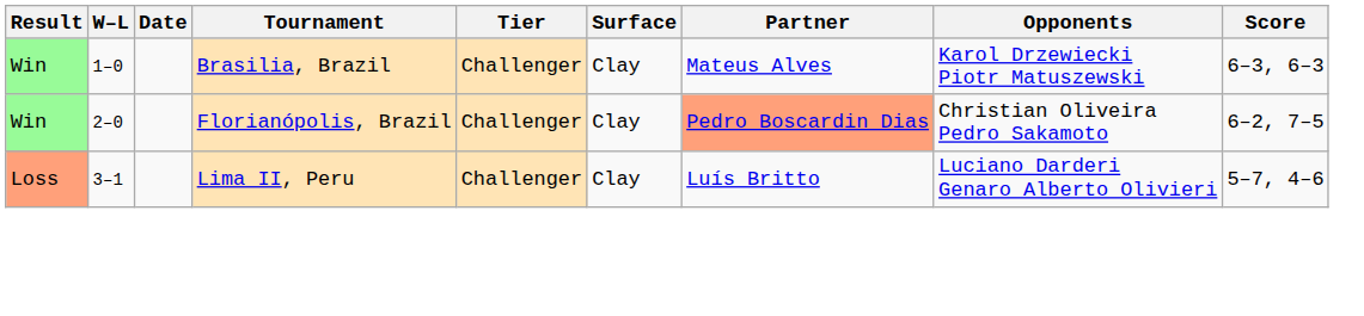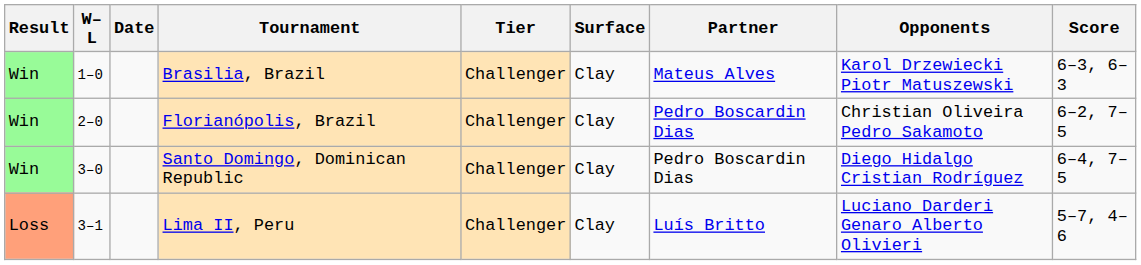 <table class="sortable wikitable">
 <tr>
 <th>Result</th>
 <th class="unsortable">W–L</th>
 <th>Date</th>
 <th>Tournament</th>
 <th>Tier</th>
 <th>Surface</th>
 <th>Partner</th>
 <th>Opponents</th>
 <th class="unsortable">Score</th>
 </tr>
 <tr>
 <td bgcolor=98FB98>Win</td>
 <td><small>1–0</small></td>
 <td><a href='#'></a></td>
 <td style="background:moccasin;"><a href='#'>Brasilia</a>, Brazil</td>
 <td style="background:moccasin;">Challenger</td>
 <td>Clay</td>
 <td> <a href='#'>Mateus Alves</a></td>
 <td> <a href='#'>Karol Drzewiecki</a><br> <a href='#'>Piotr Matuszewski</a></td>
 <td>6–3, 6–3</td>
 </tr>
 <tr>
 <td bgcolor=98FB98>Win</td>
 <td><small>2–0</small></td>
 <td><a href='#'></a></td>
 <td style="background:moccasin;"><a href='#'>Florianópolis</a>, Brazil</td>
 <td style="background:moccasin;">Challenger</td>
 <td>Clay</td>
-<td style="background: lightsalmon;"> <a href='#'>Pedro Boscardin Dias</a></td>
+<td> <a href='#'>Pedro Boscardin Dias</a></td>
 <td> Christian Oliveira<br> <a href='#'>Pedro Sakamoto</a></td>
 <td>6–2, 7–5</td>
+</tr>
+<tr>
+<td bgcolor=98FB98>Win</td>
+<td><small>3–0</small></td>
+<td><a href='#'></a></td>
+<td style="background:moccasin;"><a href='#'>Santo Domingo</a>, Dominican Republic</td>
+<td style="background:moccasin;">Challenger</td>
+<td>Clay</td>
+<td> Pedro Boscardin Dias</td>
+<td> <a href='#'>Diego Hidalgo</a><br> <a href='#'>Cristian Rodríguez</a></td>
+<td>6–4, 7–5</td>
 </tr>
 <tr>
 <td bgcolor=FFA07A>Loss</td>
 <td><small>3–1</small></td>
 <td><a href='#'></a></td>
 <td style="background:moccasin;"><a href='#'>Lima II</a>, Peru</td>
 <td style="background:moccasin;">Challenger</td>
 <td>Clay</td>
 <td> <a href='#'>Luís Britto</a></td>
 <td> <a href='#'>Luciano Darderi</a><br> <a href='#'>Genaro Alberto Olivieri</a></td>
 <td>5–7, 4–6</td>
 </tr>
 </table>
